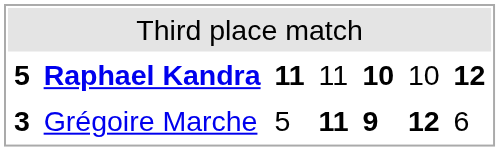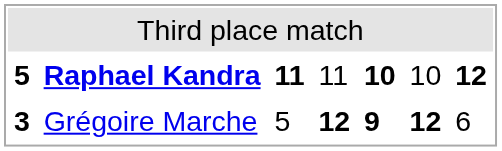 <table cellspacing="1" cellpadding="3" style="border:1px solid #aaa; font-size:90%;">
 <tr style="background:#e4e4e4;">
 <td colspan="7" style="text-align:center;">Third place match</td>
 </tr>
 <tr>
 <td><strong>5</strong></td>
 <td>  <strong><a href='#'>Raphael Kandra</a></strong></td>
 <td><strong>11</strong></td>
 <td>11</td>
 <td><strong>10</strong></td>
 <td>10</td>
 <td><strong>12</strong></td>
 </tr>
 <tr>
 <td><strong>3</strong></td>
 <td>  <a href='#'>Grégoire Marche</a></td>
 <td>5</td>
-<td><strong>11</strong></td>
+<td><strong>12</strong></td>
 <td><strong>9</strong></td>
 <td><strong>12</strong></td>
 <td>6</td>
 </tr>
 </table>
